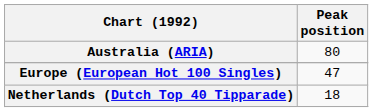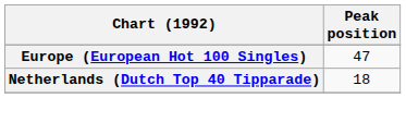 <table class="wikitable sortable plainrowheaders" style="text-align:center">
 <tr>
 <th scope="col">Chart (1992)</th>
 <th scope="col">Peak<br>position</th>
-</tr>
-<tr>
-<th scope="row">Australia (<a href='#'>ARIA</a>)</th>
-<td>80</td>
 </tr>
 <tr>
 </tr>
 <tr>
 <th scope="row">Europe (<a href='#'>European Hot 100 Singles</a>)</th>
 <td>47</td>
 </tr>
 <tr>
 <th scope="row">Netherlands (<a href='#'>Dutch Top 40 Tipparade</a>)</th>
 <td>18</td>
 </tr>
 <tr>
 </tr>
 <tr>
 </tr>
 </table>
